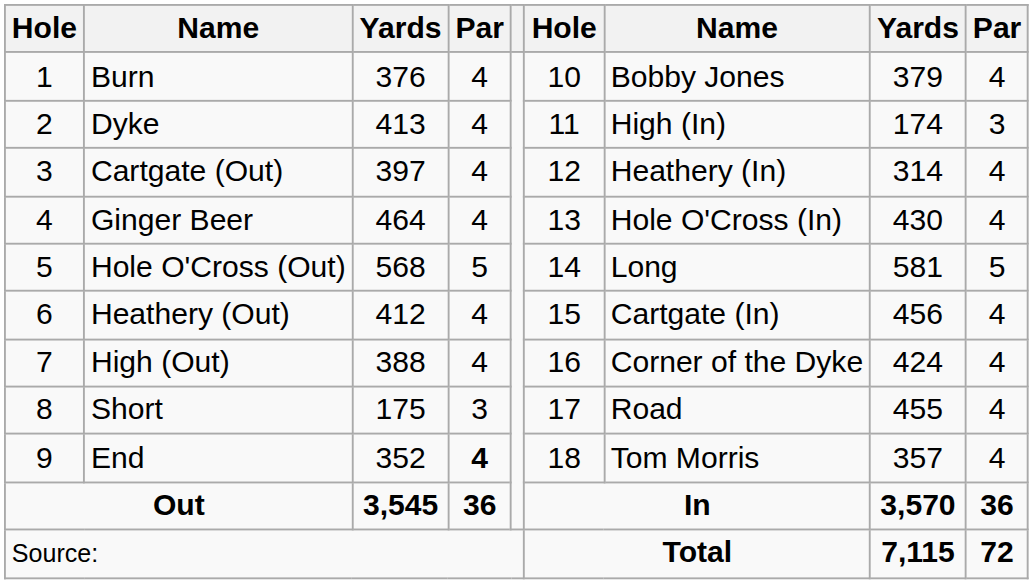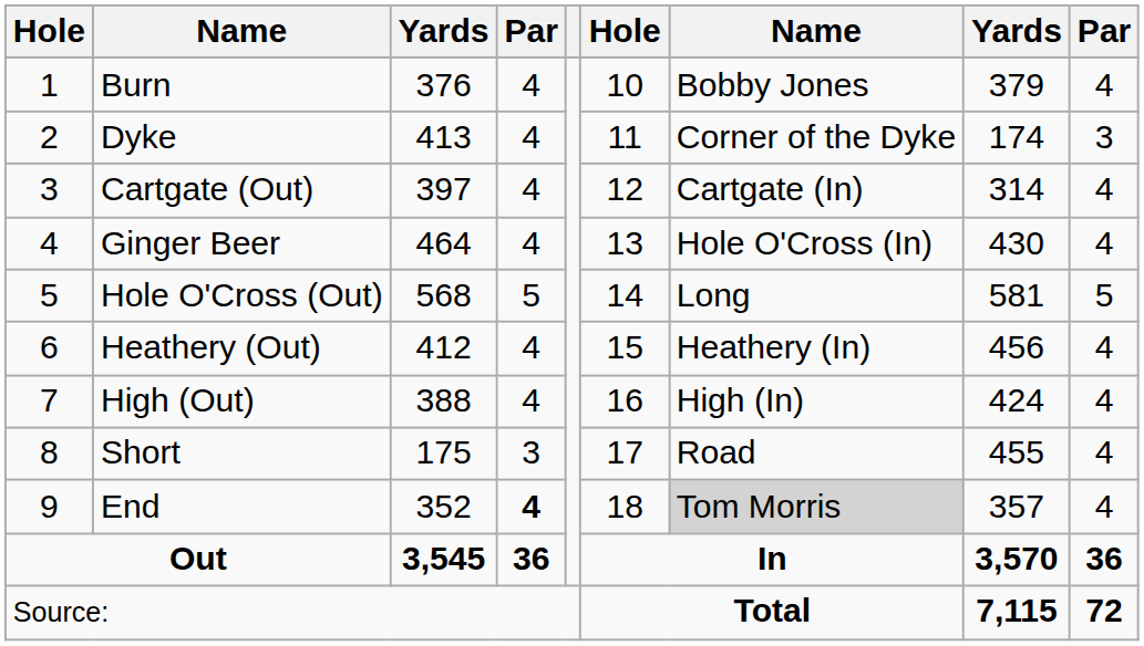 <table class=wikitable>
 <tr>
 <th>Hole</th>
 <th>Name</th>
 <th>Yards</th>
 <th>Par</th>
 <th></th>
 <th>Hole</th>
 <th>Name</th>
 <th>Yards</th>
 <th>Par</th>
 </tr>
 <tr>
 <td align=center>1</td>
 <td>Burn</td>
 <td align=center>376</td>
 <td align=center>4</td>
 <td rowspan=10></td>
 <td align=center>10</td>
 <td>Bobby Jones</td>
 <td align=center>379</td>
 <td align=center>4</td>
 </tr>
 <tr>
 <td align=center>2</td>
 <td>Dyke</td>
 <td align=center>413</td>
 <td align=center>4</td>
 <td align=center>11</td>
-<td>High (In)</td>
+<td>Corner of the Dyke</td>
 <td align=center>174</td>
 <td align=center>3</td>
 </tr>
 <tr>
 <td align=center>3</td>
 <td>Cartgate (Out)</td>
 <td align=center>397</td>
 <td align=center>4</td>
 <td align=center>12</td>
-<td>Heathery (In)</td>
+<td>Cartgate (In)</td>
 <td align=center>314</td>
 <td align=center>4</td>
 </tr>
 <tr>
 <td align=center>4</td>
 <td>Ginger Beer</td>
 <td align=center>464</td>
 <td align=center>4</td>
 <td align=center>13</td>
 <td>Hole O'Cross (In)</td>
 <td align=center>430</td>
 <td align=center>4</td>
 </tr>
 <tr>
 <td align=center>5</td>
 <td>Hole O'Cross (Out)</td>
 <td align=center>568</td>
 <td align=center>5</td>
 <td align=center>14</td>
 <td>Long</td>
 <td align=center>581</td>
 <td align=center>5</td>
 </tr>
 <tr>
 <td align=center>6</td>
 <td>Heathery (Out)</td>
 <td align=center>412</td>
 <td align=center>4</td>
 <td align=center>15</td>
-<td>Cartgate (In)</td>
+<td>Heathery (In)</td>
 <td align=center>456</td>
 <td align=center>4</td>
 </tr>
 <tr>
 <td align=center>7</td>
 <td>High (Out)</td>
 <td align=center>388</td>
 <td align=center>4</td>
 <td align=center>16</td>
-<td>Corner of the Dyke</td>
+<td>High (In)</td>
 <td align=center>424</td>
 <td align=center>4</td>
 </tr>
 <tr>
 <td align=center>8</td>
 <td>Short</td>
 <td align=center>175</td>
 <td align=center>3</td>
 <td align=center>17</td>
 <td>Road</td>
 <td align=center>455</td>
 <td align=center>4</td>
 </tr>
 <tr>
 <td align=center>9</td>
 <td>End</td>
 <td align=center>352</td>
 <td align=center><strong>4</strong></td>
 <td align=center>18</td>
-<td>Tom Morris</td>
+<td style="background: lightgrey;">Tom Morris</td>
 <td align=center>357</td>
 <td align=center>4</td>
 </tr>
 <tr>
 <td colspan=2 align=center><strong>Out</strong></td>
 <td align=center><strong>3,545</strong></td>
 <td align=center><strong>36</strong></td>
 <td colspan=2 align=center><strong>In</strong></td>
 <td align=center><strong>3,570</strong></td>
 <td align=center><strong>36</strong></td>
 </tr>
 <tr>
 <td colspan=5><small>Source:</small></td>
 <td colspan=2 align=center><strong>Total</strong></td>
 <td align=center><strong>7,115</strong></td>
 <td align=center><strong>72</strong></td>
 </tr>
 </table>
